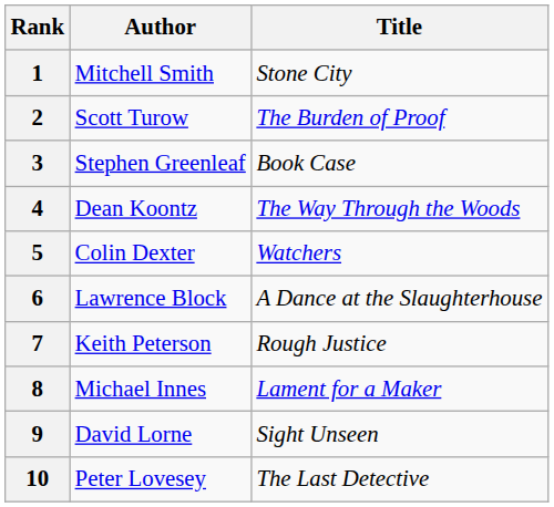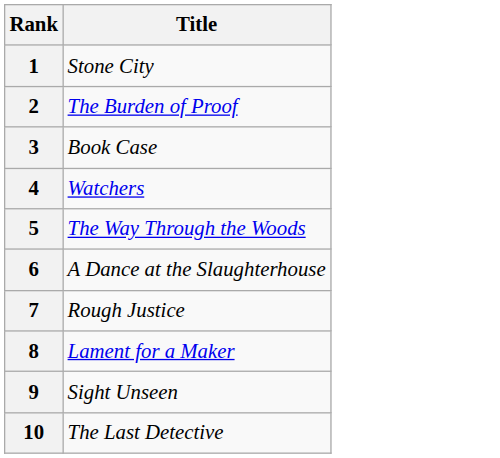 <table class="wikitable sortable" style="font-size:1.00em; line-height:1.5em;">
 <tr>
 <th>Rank</th>
-<th>Author</th>
 <th>Title</th>
 </tr>
 <tr>
 <th>1</th>
-<td><a href='#'>Mitchell Smith</a></td>
 <td><em>Stone City</em></td>
 </tr>
 <tr>
 <th>2</th>
-<td><a href='#'>Scott Turow</a></td>
 <td><em><a href='#'>The Burden of Proof</a></em></td>
 </tr>
 <tr>
 <th>3</th>
-<td><a href='#'>Stephen Greenleaf</a></td>
 <td><em>Book Case</em></td>
 </tr>
 <tr>
 <th>4</th>
-<td><a href='#'>Dean Koontz</a></td>
+<td><em><a href='#'>Watchers</a></em></td>
+</tr>
+<tr>
+<th>5</th>
 <td><em><a href='#'>The Way Through the Woods</a></em></td>
 </tr>
 <tr>
-<th>5</th>
-<td><a href='#'>Colin Dexter</a></td>
-<td><em><a href='#'>Watchers</a></em></td>
-</tr>
-<tr>
 <th>6</th>
-<td><a href='#'>Lawrence Block</a></td>
 <td><em>A Dance at the Slaughterhouse</em></td>
 </tr>
 <tr>
 <th>7</th>
-<td><a href='#'>Keith Peterson</a></td>
 <td><em>Rough Justice</em></td>
 </tr>
 <tr>
 <th>8</th>
-<td><a href='#'>Michael Innes</a></td>
 <td><em><a href='#'>Lament for a Maker</a></em></td>
 </tr>
 <tr>
 <th>9</th>
-<td><a href='#'>David Lorne</a></td>
 <td><em>Sight Unseen</em></td>
 </tr>
 <tr>
 <th>10</th>
-<td><a href='#'>Peter Lovesey</a></td>
 <td><em>The Last Detective</em></td>
 </tr>
 </table>
